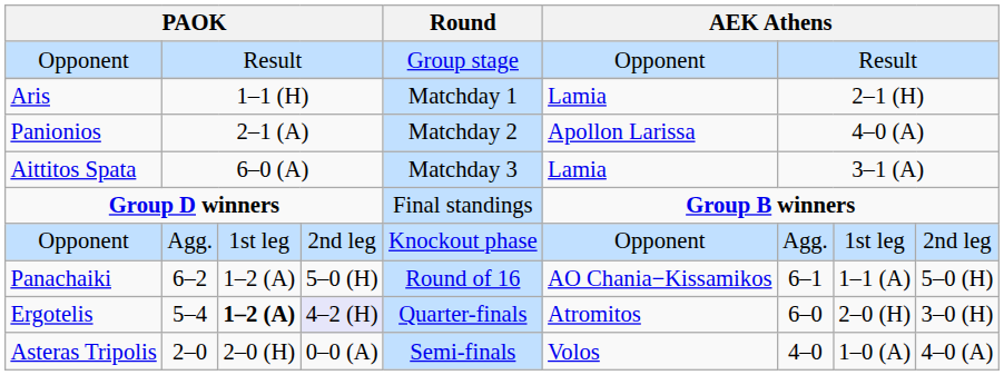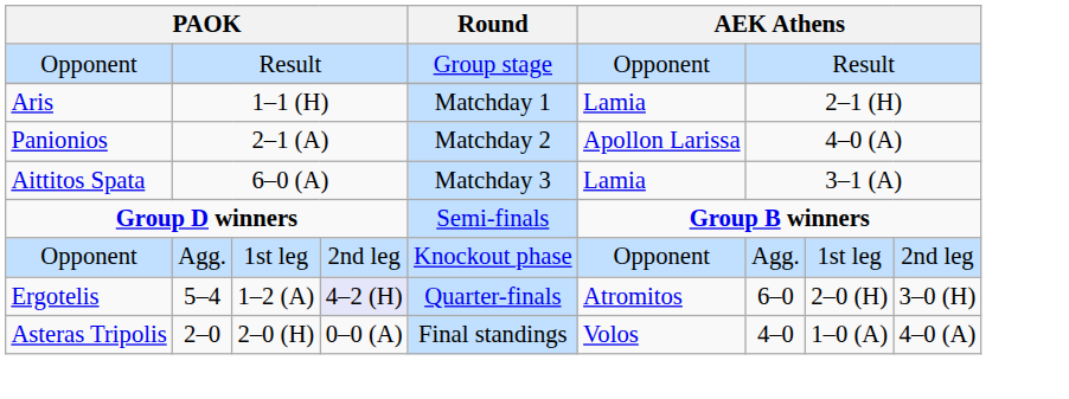 <table class="wikitable" style="text-align:center">
 <tr>
 <th colspan="4">PAOK</th>
 <th>Round</th>
 <th colspan="4">AEK Athens</th>
 </tr>
 <tr style="background:#C1E0FF">
 <td>Opponent</td>
 <td colspan="3">Result</td>
 <td><a href='#'>Group stage</a></td>
 <td>Opponent</td>
 <td colspan="3">Result</td>
 </tr>
 <tr>
 </tr>
 <tr>
 <td style="text-align:left"><a href='#'>Aris</a></td>
 <td colspan="3">1–1 (H)</td>
 <td style="background:#C1E0FF">Matchday 1</td>
 <td style="text-align:left"><a href='#'>Lamia</a></td>
 <td colspan="3">2–1 (H)</td>
 </tr>
 <tr>
 <td style="text-align:left"><a href='#'>Panionios</a></td>
 <td colspan="3">2–1 (A)</td>
 <td style="background:#C1E0FF">Matchday 2</td>
 <td style="text-align:left"><a href='#'>Apollon Larissa</a></td>
 <td colspan="3">4–0 (A)</td>
 </tr>
 <tr>
 <td style="text-align:left"><a href='#'>Aittitos Spata</a></td>
 <td colspan="3">6–0 (A)</td>
 <td style="background:#C1E0FF">Matchday 3</td>
 <td style="text-align:left"><a href='#'>Lamia</a></td>
 <td colspan="3">3–1 (A)</td>
 </tr>
 <tr>
 <td colspan="4" style="vertical-align:top"><strong><a href='#'>Group D</a> winners</strong><br><div></div></td>
-<td style="background:#C1E0FF">Final standings</td>
+<td style="background:#C1E0FF"><a href='#'>Semi-finals</a></td>
 <td colspan="4" style="vertical-align:top"><strong><a href='#'>Group B</a> winners</strong><br><div></div></td>
 </tr>
 <tr style="background:#C1E0FF">
 <td>Opponent</td>
 <td>Agg.</td>
 <td>1st leg</td>
 <td>2nd leg</td>
 <td><a href='#'>Knockout phase</a></td>
 <td>Opponent</td>
 <td>Agg.</td>
 <td>1st leg</td>
 <td>2nd leg</td>
 </tr>
 <tr>
-<td style="text-align:left"><a href='#'>Panachaiki</a></td>
-<td>6–2</td>
-<td>1–2 (A)</td>
-<td>5–0 (H)</td>
-<td style="background:#C1E0FF"><a href='#'>Round of 16</a></td>
-<td style="text-align:left"><a href='#'>AO Chania−Kissamikos</a></td>
-<td>6–1</td>
-<td>1–1 (A)</td>
-<td>5–0 (H)</td>
-</tr>
-<tr>
 <td style="text-align:left"><a href='#'>Ergotelis</a></td>
 <td>5–4</td>
-<td><strong>1–2 (A)</strong></td>
+<td>1–2 (A)</td>
 <td style="background: lavender;">4–2  (H)</td>
 <td style="background:#C1E0FF"><a href='#'>Quarter-finals</a></td>
 <td style="text-align:left"><a href='#'>Atromitos</a></td>
 <td>6–0</td>
 <td>2–0 (H)</td>
 <td>3–0 (H)</td>
 </tr>
 <tr>
 <td style="text-align:left"><a href='#'>Asteras Tripolis</a></td>
 <td>2–0</td>
 <td>2–0 (H)</td>
 <td>0–0 (A)</td>
-<td style="background:#C1E0FF"><a href='#'>Semi-finals</a></td>
+<td style="background:#C1E0FF">Final standings</td>
 <td style="text-align:left"><a href='#'>Volos</a></td>
 <td>4–0</td>
 <td>1–0 (A)</td>
 <td>4–0 (A)</td>
 </tr>
 </table>
